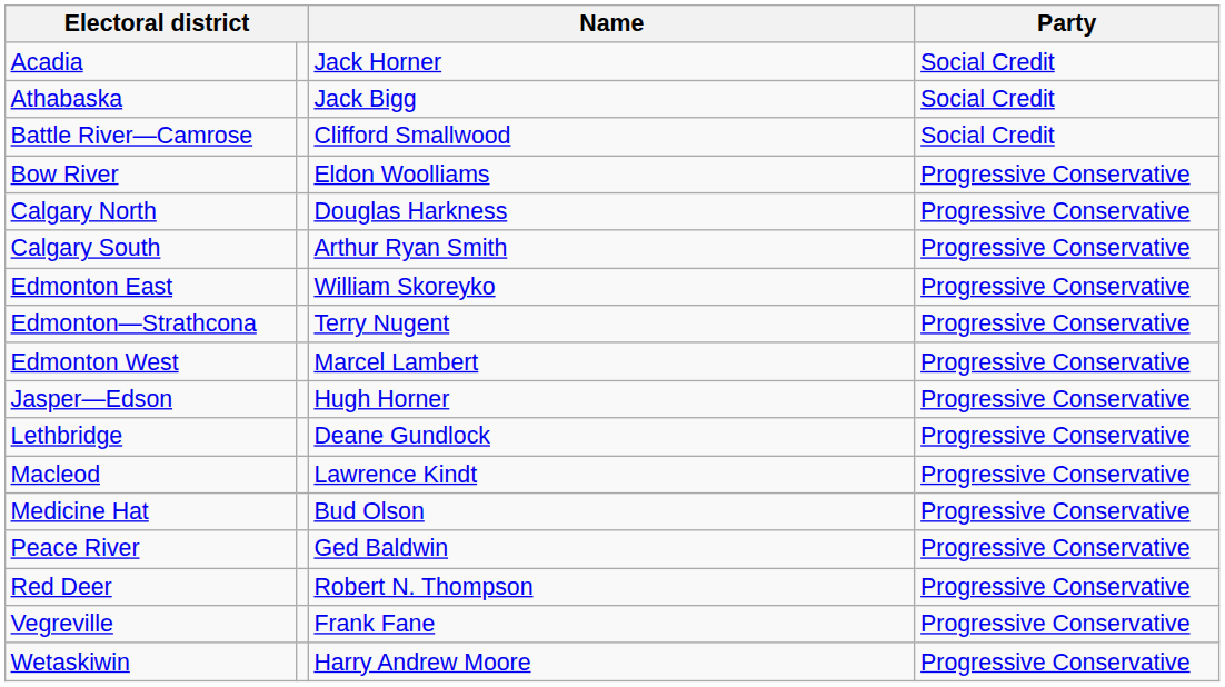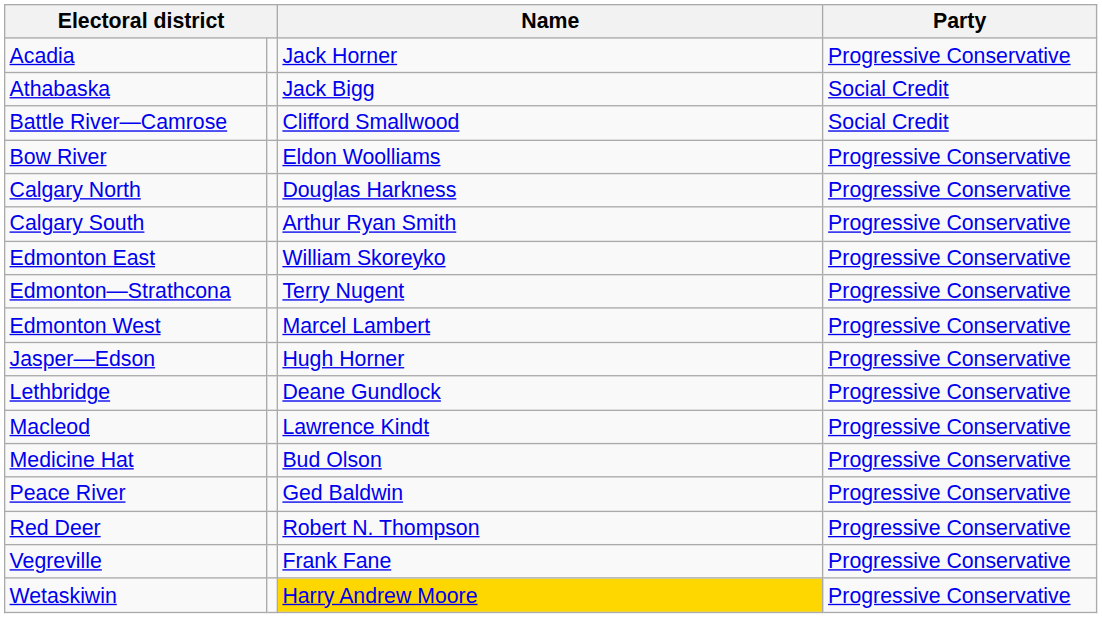 <table class="wikitable" width=65%>
 <tr>
 <th colspan=2 width=25%>Electoral district</th>
 <th>Name</th>
 <th width=25%>Party</th>
 </tr>
 <tr>
 <td width=24%><a href='#'>Acadia</a></td>
 <td></td>
 <td><a href='#'>Jack Horner</a></td>
-<td><a href='#'>Social Credit</a></td>
+<td><a href='#'>Progressive Conservative</a></td>
 </tr>
 <tr>
 <td><a href='#'>Athabaska</a></td>
 <td></td>
 <td><a href='#'>Jack Bigg</a></td>
 <td><a href='#'>Social Credit</a></td>
 </tr>
 <tr>
 <td><a href='#'>Battle River—Camrose</a></td>
 <td></td>
 <td><a href='#'>Clifford Smallwood</a></td>
 <td><a href='#'>Social Credit</a></td>
 </tr>
 <tr>
 <td><a href='#'>Bow River</a></td>
 <td></td>
 <td><a href='#'>Eldon Woolliams</a></td>
 <td><a href='#'>Progressive Conservative</a></td>
 </tr>
 <tr>
 <td><a href='#'>Calgary North</a></td>
 <td></td>
 <td><a href='#'>Douglas Harkness</a></td>
 <td><a href='#'>Progressive Conservative</a></td>
 </tr>
 <tr>
 <td><a href='#'>Calgary South</a></td>
 <td></td>
 <td><a href='#'>Arthur Ryan Smith</a></td>
 <td><a href='#'>Progressive Conservative</a></td>
 </tr>
 <tr>
 <td><a href='#'>Edmonton East</a></td>
 <td></td>
 <td><a href='#'>William Skoreyko</a></td>
 <td><a href='#'>Progressive Conservative</a></td>
 </tr>
 <tr>
 <td><a href='#'>Edmonton—Strathcona</a></td>
 <td></td>
 <td><a href='#'>Terry Nugent</a></td>
 <td><a href='#'>Progressive Conservative</a></td>
 </tr>
 <tr>
 <td><a href='#'>Edmonton West</a></td>
 <td></td>
 <td><a href='#'>Marcel Lambert</a></td>
 <td><a href='#'>Progressive Conservative</a></td>
 </tr>
 <tr>
 <td><a href='#'>Jasper—Edson</a></td>
 <td></td>
 <td><a href='#'>Hugh Horner</a></td>
 <td><a href='#'>Progressive Conservative</a></td>
 </tr>
 <tr>
 <td><a href='#'>Lethbridge</a></td>
 <td></td>
 <td><a href='#'>Deane Gundlock</a></td>
 <td><a href='#'>Progressive Conservative</a></td>
 </tr>
 <tr>
 <td><a href='#'>Macleod</a></td>
 <td></td>
 <td><a href='#'>Lawrence Kindt</a></td>
 <td><a href='#'>Progressive Conservative</a></td>
 </tr>
 <tr>
 <td><a href='#'>Medicine Hat</a></td>
 <td></td>
 <td><a href='#'>Bud Olson</a></td>
 <td><a href='#'>Progressive Conservative</a></td>
 </tr>
 <tr>
 <td><a href='#'>Peace River</a></td>
 <td></td>
 <td><a href='#'>Ged Baldwin</a></td>
 <td><a href='#'>Progressive Conservative</a></td>
 </tr>
 <tr>
 <td><a href='#'>Red Deer</a></td>
 <td></td>
 <td><a href='#'>Robert N. Thompson</a></td>
 <td><a href='#'>Progressive Conservative</a></td>
 </tr>
 <tr>
 <td><a href='#'>Vegreville</a></td>
 <td></td>
 <td><a href='#'>Frank Fane</a></td>
 <td><a href='#'>Progressive Conservative</a></td>
 </tr>
 <tr>
 <td><a href='#'>Wetaskiwin</a></td>
 <td></td>
-<td><a href='#'>Harry Andrew Moore</a></td>
+<td style="background: gold;"><a href='#'>Harry Andrew Moore</a></td>
 <td><a href='#'>Progressive Conservative</a></td>
 </tr>
 </table>
